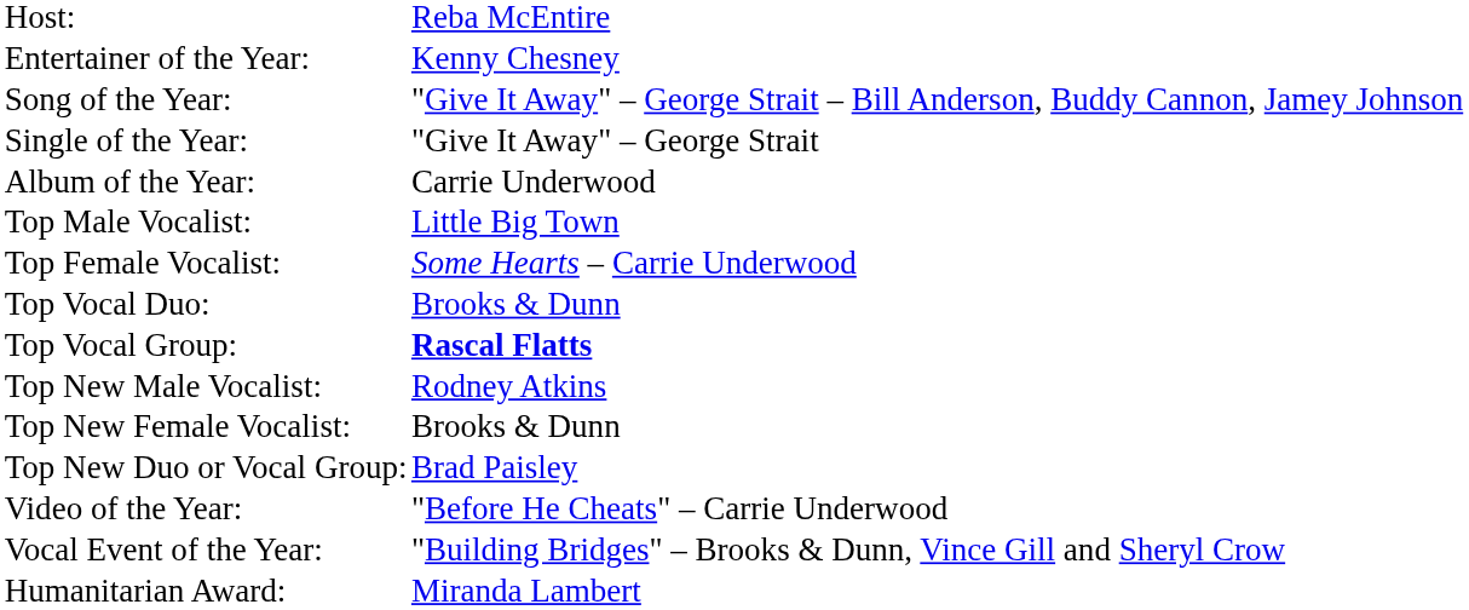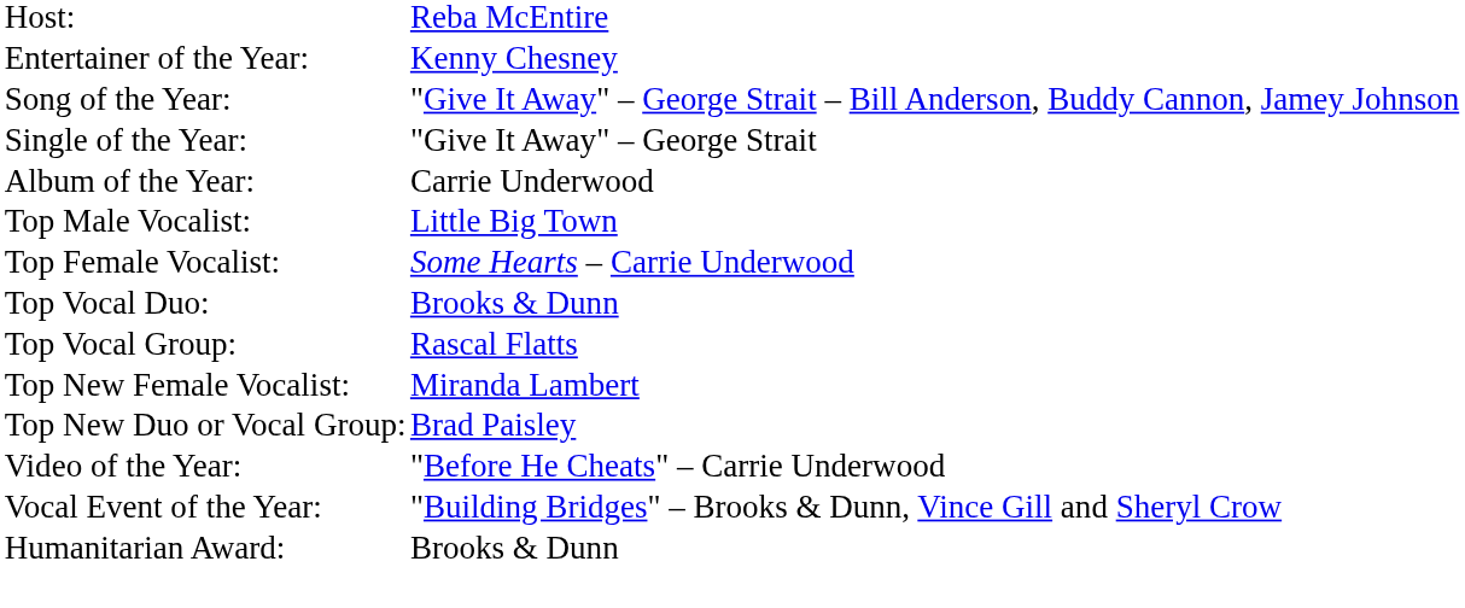 <table cellspacing="0" border="0" cellpadding="1">
 <tr>
 <td>Host:</td>
 <td><a href='#'>Reba McEntire</a></td>
 </tr>
 <tr>
 <td>Entertainer of the Year:</td>
 <td><a href='#'>Kenny Chesney</a></td>
 </tr>
 <tr>
 <td>Song of the Year:</td>
 <td>"<a href='#'>Give It Away</a>" – <a href='#'>George Strait</a> – <a href='#'>Bill Anderson</a>, <a href='#'>Buddy Cannon</a>, <a href='#'>Jamey Johnson</a></td>
 </tr>
 <tr>
 <td>Single of the Year:</td>
 <td>"Give It Away" – George Strait</td>
 </tr>
 <tr>
 <td>Album of the Year:</td>
 <td>Carrie Underwood</td>
 </tr>
 <tr>
 <td>Top Male Vocalist:</td>
 <td><a href='#'>Little Big Town</a></td>
 </tr>
 <tr>
 <td>Top Female Vocalist:</td>
 <td><em><a href='#'>Some Hearts</a></em> – <a href='#'>Carrie Underwood</a></td>
 </tr>
 <tr>
 <td>Top Vocal Duo:</td>
 <td><a href='#'>Brooks & Dunn</a></td>
 </tr>
 <tr>
 <td>Top Vocal Group:</td>
-<td><strong><a href='#'>Rascal Flatts</a></strong></td>
-</tr>
-<tr>
-<td>Top New Male Vocalist:</td>
-<td><a href='#'>Rodney Atkins</a></td>
+<td><a href='#'>Rascal Flatts</a></td>
 </tr>
 <tr>
 <td>Top New Female Vocalist:</td>
-<td>Brooks & Dunn</td>
+<td><a href='#'>Miranda Lambert</a></td>
 </tr>
 <tr>
 <td>Top New Duo or Vocal Group:</td>
 <td><a href='#'>Brad Paisley</a></td>
 </tr>
 <tr>
 <td>Video of the Year:</td>
 <td>"<a href='#'>Before He Cheats</a>" – Carrie Underwood</td>
 </tr>
 <tr>
 <td>Vocal Event of the Year:</td>
 <td>"<a href='#'>Building Bridges</a>" – Brooks & Dunn, <a href='#'>Vince Gill</a> and <a href='#'>Sheryl Crow</a></td>
 </tr>
 <tr>
 <td>Humanitarian Award:</td>
-<td><a href='#'>Miranda Lambert</a></td>
+<td>Brooks & Dunn</td>
 </tr>
 </table>
